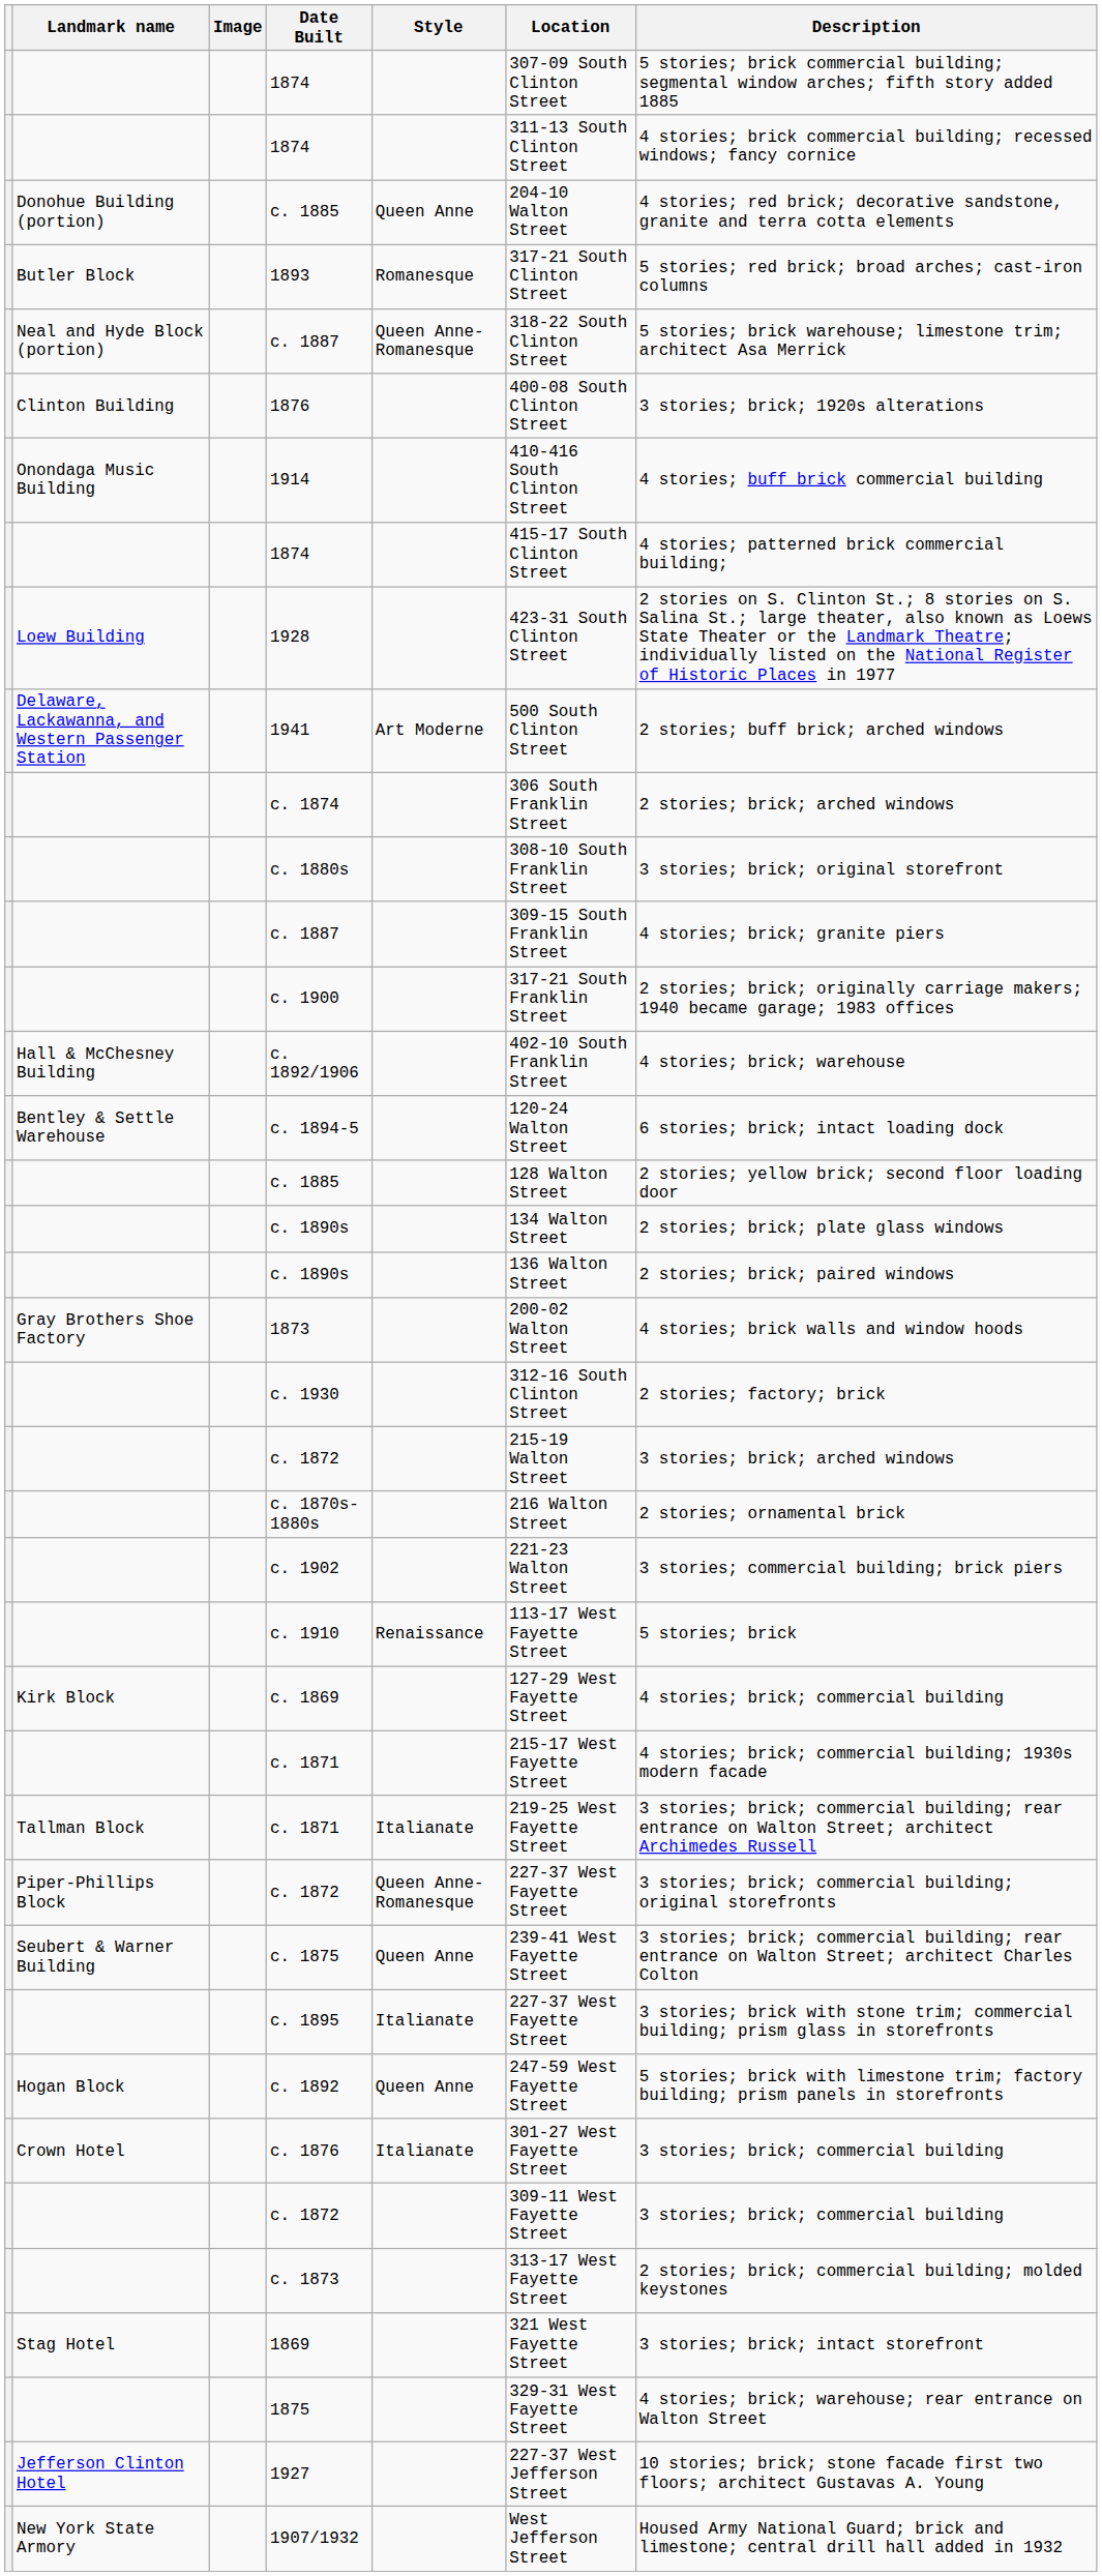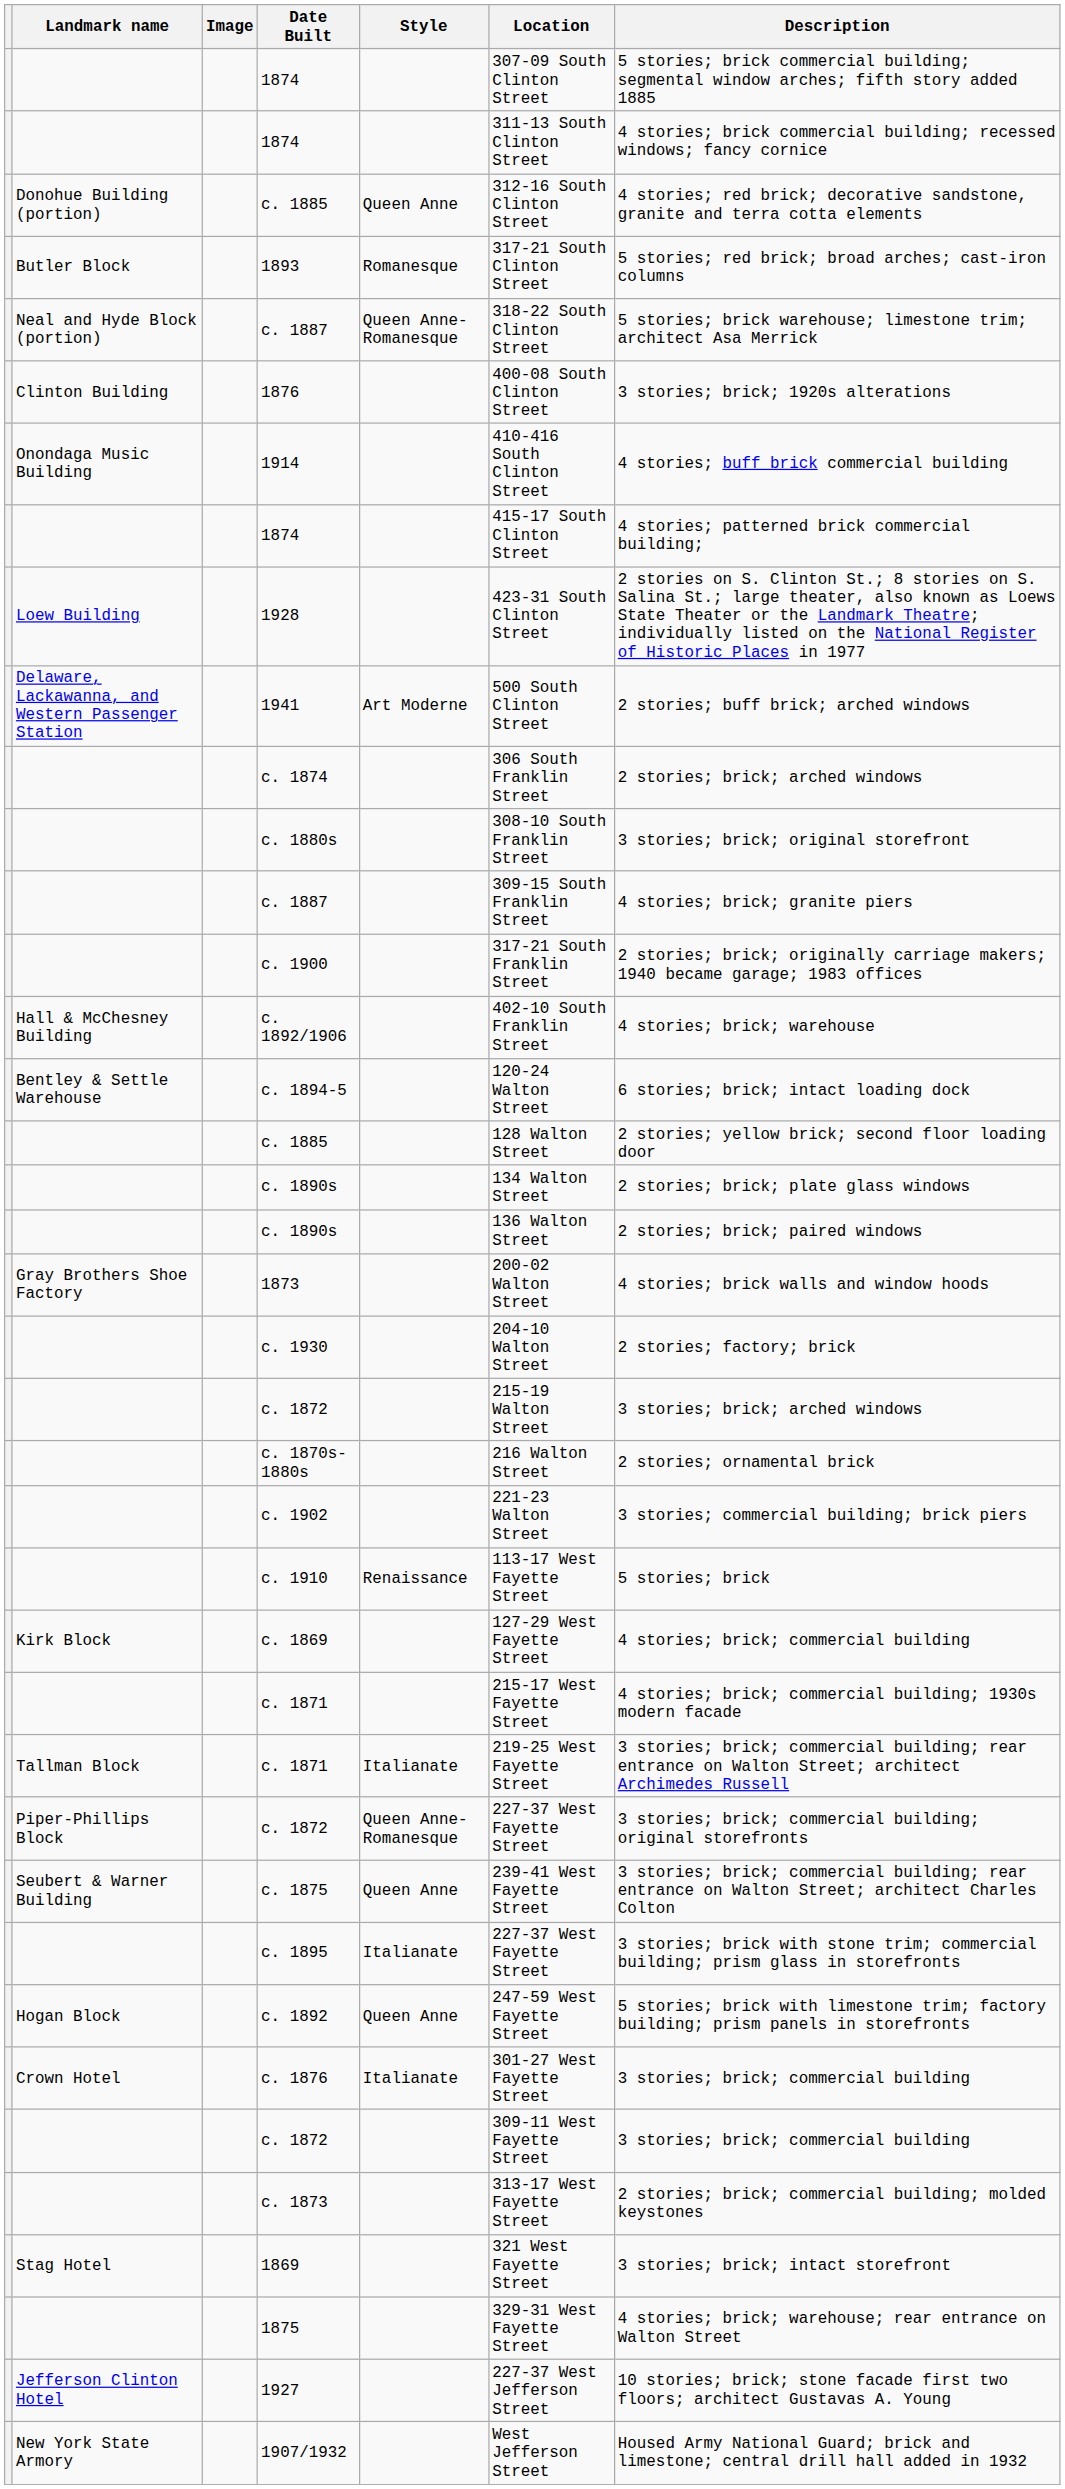 <table class="wikitable sortable" style="width:98%">
 <tr>
 <th></th>
 <th width="18%" ><strong>Landmark name</strong></th>
 <th class="unsortable" ><strong>Image</strong></th>
 <th><strong>Date Built</strong></th>
 <th><strong>Style</strong></th>
 <th><strong>Location</strong></th>
 <th class="unsortable" ><strong>Description</strong></th>
 </tr>
 <tr ->
 <th></th>
 <td></td>
 <td></td>
 <td>1874</td>
 <td></td>
 <td>307-09 South Clinton Street</td>
 <td>5 stories; brick commercial building; segmental window arches; fifth story added 1885</td>
 </tr>
 <tr ->
 <th></th>
 <td></td>
 <td></td>
 <td>1874</td>
 <td></td>
 <td>311-13 South Clinton Street</td>
 <td>4 stories; brick commercial building; recessed windows; fancy cornice</td>
 </tr>
 <tr ->
 <th></th>
 <td>Donohue Building (portion)</td>
 <td></td>
 <td>c. 1885</td>
 <td>Queen Anne</td>
-<td>204-10 Walton Street</td>
+<td>312-16 South Clinton Street</td>
 <td>4 stories; red brick; decorative sandstone, granite and terra cotta elements</td>
 </tr>
 <tr ->
 <th></th>
 <td>Butler Block</td>
 <td></td>
 <td>1893</td>
 <td>Romanesque</td>
 <td>317-21 South Clinton Street</td>
 <td>5 stories; red brick; broad arches; cast-iron columns</td>
 </tr>
 <tr ->
 <th></th>
 <td>Neal and Hyde Block (portion)</td>
 <td></td>
 <td>c. 1887</td>
 <td>Queen Anne-Romanesque</td>
 <td>318-22 South Clinton Street</td>
 <td>5 stories; brick warehouse; limestone trim; architect Asa Merrick</td>
 </tr>
 <tr ->
 <th></th>
 <td>Clinton Building</td>
 <td></td>
 <td>1876</td>
 <td></td>
 <td>400-08 South Clinton Street</td>
 <td>3 stories; brick; 1920s alterations</td>
 </tr>
 <tr ->
 <th></th>
 <td>Onondaga Music Building</td>
 <td></td>
 <td>1914</td>
 <td></td>
 <td>410-416 South Clinton Street</td>
 <td>4 stories; <a href='#'>buff brick</a> commercial building</td>
 </tr>
 <tr ->
 <th></th>
 <td></td>
 <td></td>
 <td>1874</td>
 <td></td>
 <td>415-17 South Clinton Street</td>
 <td>4 stories; patterned brick commercial building;</td>
 </tr>
 <tr ->
 <th></th>
 <td><a href='#'>Loew Building</a></td>
 <td></td>
 <td>1928</td>
 <td></td>
 <td>423-31 South Clinton Street</td>
 <td>2 stories on S. Clinton St.; 8 stories on S. Salina St.; large theater, also known as Loews State Theater or the <a href='#'>Landmark Theatre</a>; individually listed on the <a href='#'>National Register of Historic Places</a> in 1977</td>
 </tr>
 <tr ->
 <th></th>
 <td><a href='#'>Delaware, Lackawanna, and Western Passenger Station</a></td>
 <td></td>
 <td>1941</td>
 <td>Art Moderne</td>
 <td>500 South Clinton Street</td>
 <td>2 stories; buff brick; arched windows</td>
 </tr>
 <tr ->
 <th></th>
 <td></td>
 <td></td>
 <td>c. 1874</td>
 <td></td>
 <td>306 South Franklin Street</td>
 <td>2 stories; brick; arched windows</td>
 </tr>
 <tr ->
 <th></th>
 <td></td>
 <td></td>
 <td>c. 1880s</td>
 <td></td>
 <td>308-10 South Franklin Street</td>
 <td>3 stories; brick; original storefront</td>
 </tr>
 <tr ->
 <th></th>
 <td></td>
 <td></td>
 <td>c. 1887</td>
 <td></td>
 <td>309-15 South Franklin Street</td>
 <td>4 stories; brick; granite piers</td>
 </tr>
 <tr ->
 <th></th>
 <td></td>
 <td></td>
 <td>c. 1900</td>
 <td></td>
 <td>317-21 South Franklin Street</td>
 <td>2 stories; brick; originally carriage makers; 1940 became garage; 1983 offices</td>
 </tr>
 <tr ->
 <th></th>
 <td>Hall & McChesney Building</td>
 <td></td>
 <td>c. 1892/1906</td>
 <td></td>
 <td>402-10 South Franklin Street</td>
 <td>4 stories; brick; warehouse</td>
 </tr>
 <tr ->
 <th></th>
 <td>Bentley & Settle Warehouse</td>
 <td></td>
 <td>c. 1894-5</td>
 <td></td>
 <td>120-24 Walton Street</td>
 <td>6 stories; brick; intact loading dock</td>
 </tr>
 <tr ->
 <th></th>
 <td></td>
 <td></td>
 <td>c. 1885</td>
 <td></td>
 <td>128 Walton Street</td>
 <td>2 stories; yellow brick; second floor loading door</td>
 </tr>
 <tr ->
 <th></th>
 <td></td>
 <td></td>
 <td>c. 1890s</td>
 <td></td>
 <td>134 Walton Street</td>
 <td>2 stories; brick; plate glass windows</td>
 </tr>
 <tr ->
 <th></th>
 <td></td>
 <td></td>
 <td>c. 1890s</td>
 <td></td>
 <td>136 Walton Street</td>
 <td>2 stories; brick; paired windows</td>
 </tr>
 <tr ->
 <th></th>
 <td>Gray Brothers Shoe Factory</td>
 <td></td>
 <td>1873</td>
 <td></td>
 <td>200-02 Walton Street</td>
 <td>4 stories; brick walls and window hoods</td>
 </tr>
 <tr ->
 <th></th>
 <td></td>
 <td></td>
 <td>c. 1930</td>
 <td></td>
-<td>312-16 South Clinton Street</td>
+<td>204-10 Walton Street</td>
 <td>2 stories; factory; brick</td>
 </tr>
 <tr ->
 <th></th>
 <td></td>
 <td></td>
 <td>c. 1872</td>
 <td></td>
 <td>215-19 Walton Street</td>
 <td>3 stories; brick; arched windows</td>
 </tr>
 <tr ->
 <th></th>
 <td></td>
 <td></td>
 <td>c. 1870s-1880s</td>
 <td></td>
 <td>216 Walton Street</td>
 <td>2 stories; ornamental brick</td>
 </tr>
 <tr ->
 <th></th>
 <td></td>
 <td></td>
 <td>c. 1902</td>
 <td></td>
 <td>221-23 Walton Street</td>
 <td>3 stories; commercial building; brick piers</td>
 </tr>
 <tr ->
 <th></th>
 <td></td>
 <td></td>
 <td>c. 1910</td>
 <td>Renaissance</td>
 <td>113-17 West Fayette Street</td>
 <td>5 stories; brick</td>
 </tr>
 <tr ->
 <th></th>
 <td>Kirk Block</td>
 <td></td>
 <td>c. 1869</td>
 <td></td>
 <td>127-29 West Fayette Street</td>
 <td>4 stories; brick; commercial building</td>
 </tr>
 <tr ->
 <th></th>
 <td></td>
 <td></td>
 <td>c. 1871</td>
 <td></td>
 <td>215-17 West Fayette Street</td>
 <td>4 stories; brick; commercial building; 1930s modern facade</td>
 </tr>
 <tr ->
 <th></th>
 <td>Tallman Block</td>
 <td></td>
 <td>c. 1871</td>
 <td>Italianate</td>
 <td>219-25 West Fayette Street</td>
 <td>3 stories; brick; commercial building; rear entrance on Walton Street; architect <a href='#'>Archimedes Russell</a></td>
 </tr>
 <tr ->
 <th></th>
 <td>Piper-Phillips Block</td>
 <td></td>
 <td>c. 1872</td>
 <td>Queen Anne-Romanesque</td>
 <td>227-37 West Fayette Street</td>
 <td>3 stories; brick; commercial building; original storefronts</td>
 </tr>
 <tr ->
 <th></th>
 <td>Seubert & Warner Building</td>
 <td></td>
 <td>c. 1875</td>
 <td>Queen Anne</td>
 <td>239-41 West Fayette Street</td>
 <td>3 stories; brick; commercial building; rear entrance on Walton Street; architect Charles Colton</td>
 </tr>
 <tr ->
 <th></th>
 <td></td>
 <td></td>
 <td>c. 1895</td>
 <td>Italianate</td>
 <td>227-37 West Fayette Street</td>
 <td>3 stories; brick with stone trim; commercial building; prism glass in storefronts</td>
 </tr>
 <tr ->
 <th></th>
 <td>Hogan Block</td>
 <td></td>
 <td>c. 1892</td>
 <td>Queen Anne</td>
 <td>247-59 West Fayette Street</td>
 <td>5 stories; brick with limestone trim; factory building; prism panels in storefronts</td>
 </tr>
 <tr ->
 <th></th>
 <td>Crown Hotel</td>
 <td></td>
 <td>c. 1876</td>
 <td>Italianate</td>
 <td>301-27 West Fayette Street</td>
 <td>3 stories; brick; commercial building</td>
 </tr>
 <tr ->
 <th></th>
 <td></td>
 <td></td>
 <td>c. 1872</td>
 <td></td>
 <td>309-11 West Fayette Street</td>
 <td>3 stories; brick; commercial building</td>
 </tr>
 <tr ->
 <th></th>
 <td></td>
 <td></td>
 <td>c. 1873</td>
 <td></td>
 <td>313-17 West Fayette Street</td>
 <td>2 stories; brick; commercial building; molded keystones</td>
 </tr>
 <tr ->
 <th></th>
 <td>Stag Hotel</td>
 <td></td>
 <td>1869</td>
 <td></td>
 <td>321 West Fayette Street</td>
 <td>3 stories; brick; intact storefront</td>
 </tr>
 <tr ->
 <th></th>
 <td></td>
 <td></td>
 <td>1875</td>
 <td></td>
 <td>329-31 West Fayette Street</td>
 <td>4 stories; brick; warehouse; rear entrance on Walton Street</td>
 </tr>
 <tr ->
 <th></th>
 <td><a href='#'>Jefferson Clinton Hotel</a></td>
 <td></td>
 <td>1927</td>
 <td></td>
 <td>227-37 West Jefferson Street</td>
 <td>10 stories; brick; stone facade first two floors; architect Gustavas A. Young</td>
 </tr>
 <tr ->
 <th></th>
 <td>New York State Armory</td>
 <td></td>
 <td>1907/1932</td>
 <td></td>
 <td>West Jefferson Street</td>
 <td>Housed Army National Guard; brick and limestone; central drill hall added in 1932</td>
 </tr>
 <tr ->
 </tr>
 </table>
